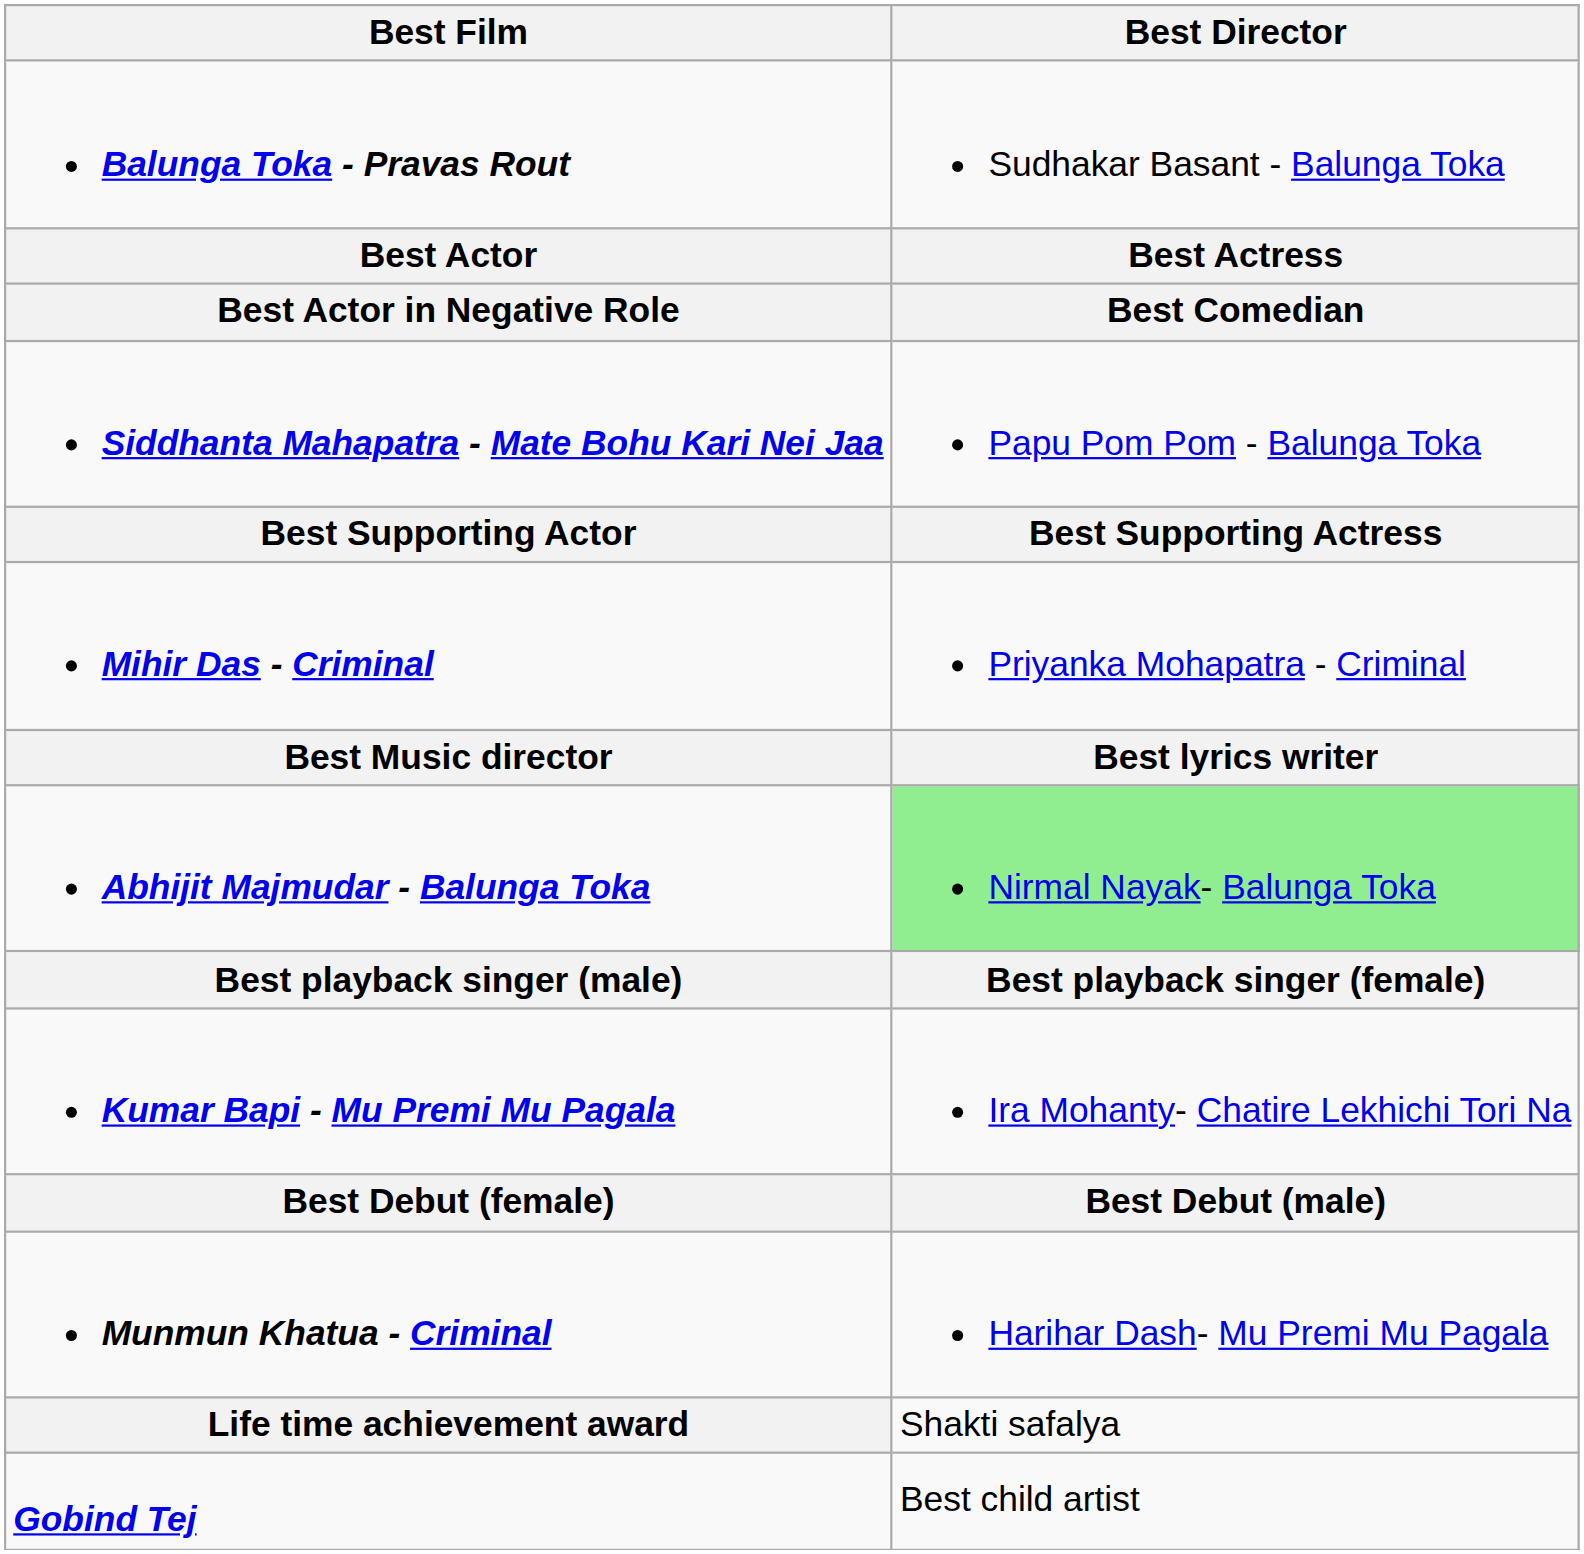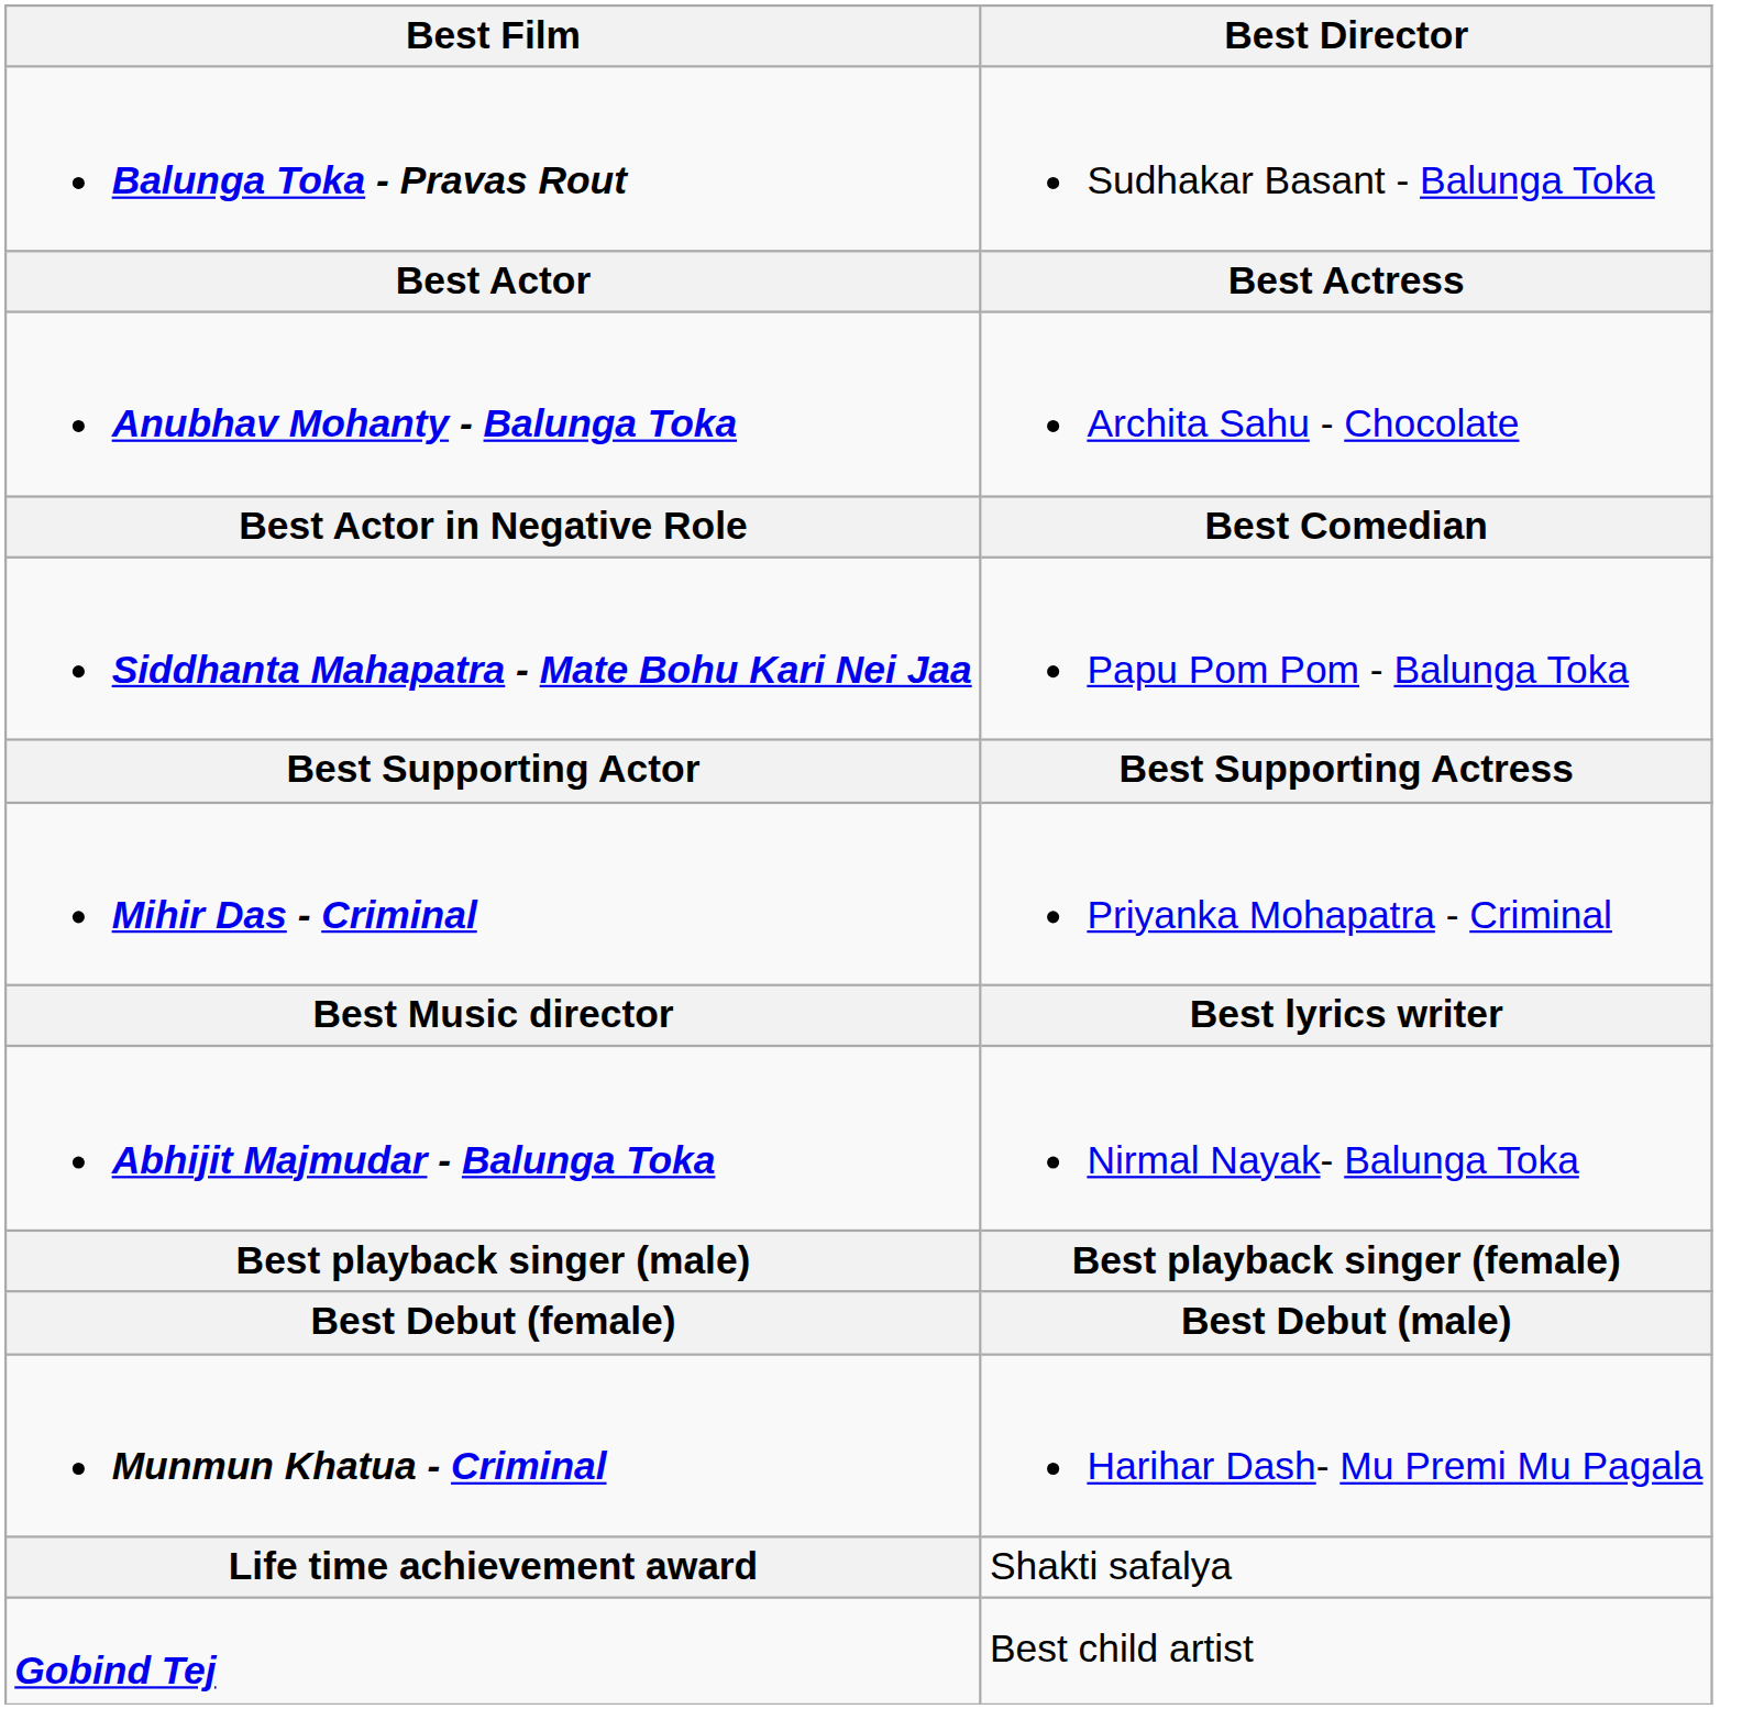 <table class="wikitable" |>
 <tr>
 <th align="center">Best Film</th>
 <th align="center">Best Director</th>
 </tr>
 <tr>
 <td valign="top"><br><ul><li><strong><em><a href='#'>Balunga Toka</a> <em> - Pravas Rout<strong></li></ul></td>
 <td valign="top"><br><ul><li></em></strong>Sudhakar Basant</em> - <a href='#'>Balunga Toka</a></strong></li></ul></td>
 </tr>
 <tr>
 <th align="center">Best Actor</th>
 <th align="center">Best Actress</th>
+</tr>
+<tr>
+<td><br><ul><li><strong><em><a href='#'>Anubhav Mohanty</a><em> - <a href='#'>Balunga Toka</a><strong></li></ul></td>
+<td><br><ul><li></em></strong><a href='#'>Archita Sahu</a></em> - <a href='#'>Chocolate</a></strong></li></ul></td>
 </tr>
 <tr>
 <th align="center">Best Actor in Negative Role</th>
 <th align="center">Best Comedian</th>
 </tr>
 <tr>
 <td><br><ul><li><strong><em><a href='#'>Siddhanta Mahapatra</a><em> - <a href='#'>Mate Bohu Kari Nei Jaa</a><strong></li></ul></td>
 <td><br><ul><li></em></strong><a href='#'>Papu Pom Pom</a></em> - <a href='#'>Balunga Toka</a></strong></li></ul></td>
 </tr>
 <tr>
 <th align="center">Best Supporting Actor</th>
 <th align="center">Best Supporting Actress</th>
 </tr>
 <tr>
 <td><br><ul><li><strong><em><a href='#'>Mihir Das</a><em> - <a href='#'>Criminal</a><strong></li></ul></td>
 <td><br><ul><li></em></strong><a href='#'>Priyanka Mohapatra</a></em> - <a href='#'>Criminal</a></strong></li></ul></td>
 </tr>
 <tr>
 <th align="center">Best Music director</th>
 <th align="center">Best lyrics writer</th>
 </tr>
 <tr>
 <td><br><ul><li><strong><em><a href='#'>Abhijit Majmudar</a><em> - <a href='#'>Balunga Toka</a><strong></li></ul></td>
-<td style="background: lightgreen;"><br><ul><li></em></strong><a href='#'>Nirmal Nayak</a></em>- <a href='#'>Balunga Toka</a></strong></li></ul></td>
+<td><br><ul><li></em></strong><a href='#'>Nirmal Nayak</a></em>- <a href='#'>Balunga Toka</a></strong></li></ul></td>
 </tr>
 <tr>
 <th align="center">Best playback singer (male)</th>
 <th align="center">Best playback singer (female)</th>
-</tr>
-<tr>
-<td><br><ul><li><strong><em><a href='#'>Kumar Bapi</a><em> - <a href='#'>Mu Premi Mu Pagala</a><strong></li></ul></td>
-<td><br><ul><li></em></strong><a href='#'>Ira Mohanty</a></em>- <a href='#'>Chatire Lekhichi Tori Na</a></strong></li></ul></td>
 </tr>
 <tr>
 <th align="center">Best Debut (female)</th>
 <th align="center">Best Debut (male)</th>
 </tr>
 <tr>
 <td><br><ul><li><strong><em>Munmun Khatua<em> - <a href='#'>Criminal</a><strong></li></ul></td>
 <td><br><ul><li></em></strong><a href='#'>Harihar Dash</a></em>- <a href='#'>Mu Premi Mu Pagala</a></strong></li></ul></td>
 </tr>
 <tr>
 <th align="center">Life time achievement award</th>
 <td>Shakti safalya</td>
 </tr>
 <tr>
 <td><br><strong><em><a href='#'>Gobind Tej</a></em></strong><br></td>
 <td>Best child artist</td>
 </tr>
 </table>
